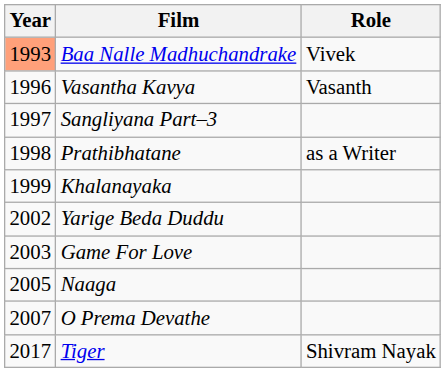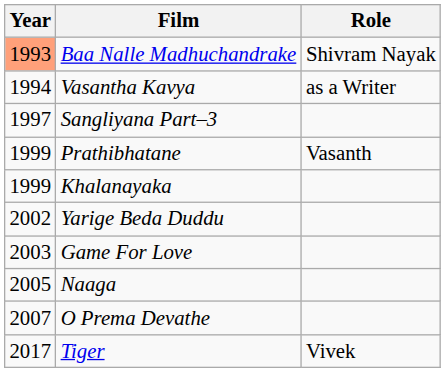 <table class="wikitable sortable">
 <tr>
 <th>Year</th>
 <th>Film</th>
 <th>Role</th>
 </tr>
 <tr>
 <td style="background: lightsalmon;">1993</td>
 <td><em><a href='#'>Baa Nalle Madhuchandrake</a></em></td>
-<td>Vivek</td>
+<td>Shivram Nayak</td>
 </tr>
 <tr>
-<td>1996</td>
+<td>1994</td>
 <td><em>Vasantha Kavya</em></td>
-<td>Vasanth</td>
+<td>as a Writer</td>
 </tr>
 <tr>
 <td>1997</td>
 <td><em>Sangliyana Part–3</em></td>
 <td></td>
 </tr>
 <tr>
-<td>1998</td>
+<td>1999</td>
 <td><em>Prathibhatane</em></td>
-<td>as a Writer</td>
+<td>Vasanth</td>
 </tr>
 <tr>
 <td>1999</td>
 <td><em>Khalanayaka</em></td>
 <td></td>
 </tr>
 <tr>
 <td>2002</td>
 <td><em>Yarige Beda Duddu</em></td>
 <td></td>
 </tr>
 <tr>
 <td>2003</td>
 <td><em>Game For Love</em></td>
 <td></td>
 </tr>
 <tr>
 <td>2005</td>
 <td><em>Naaga</em></td>
 <td></td>
 </tr>
 <tr>
 <td>2007</td>
 <td><em>O Prema Devathe</em></td>
 <td></td>
 </tr>
 <tr>
 <td>2017</td>
 <td><em><a href='#'>Tiger</a></em></td>
-<td>Shivram Nayak</td>
+<td>Vivek</td>
 </tr>
 </table>
